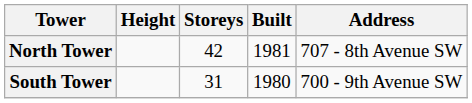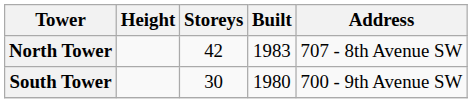 <table class="wikitable" style="text-align:center;font-size:95%;">
 <tr>
 <th>Tower</th>
 <th>Height</th>
 <th>Storeys</th>
 <th>Built</th>
 <th>Address</th>
 </tr>
 <tr>
 <th>North Tower</th>
 <td></td>
 <td>42</td>
-<td>1981</td>
+<td>1983</td>
 <td>707 - 8th Avenue SW</td>
 </tr>
 <tr>
 <th>South Tower</th>
 <td></td>
-<td>31</td>
+<td>30</td>
 <td>1980</td>
 <td>700 - 9th Avenue SW</td>
 </tr>
 <tr>
 </tr>
 </table>
